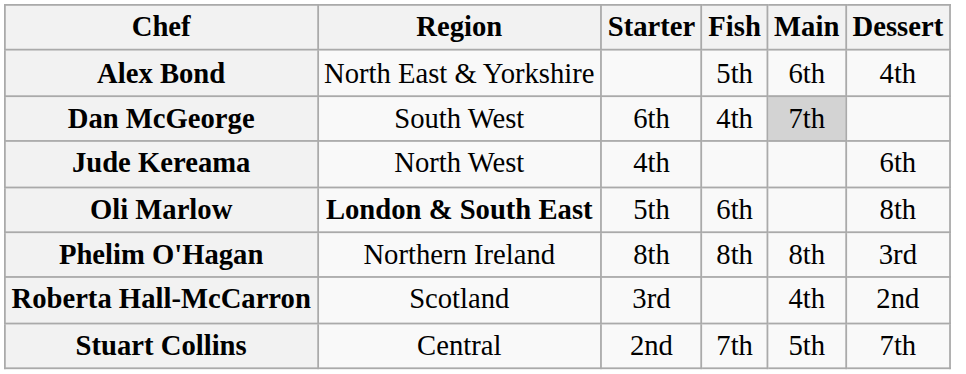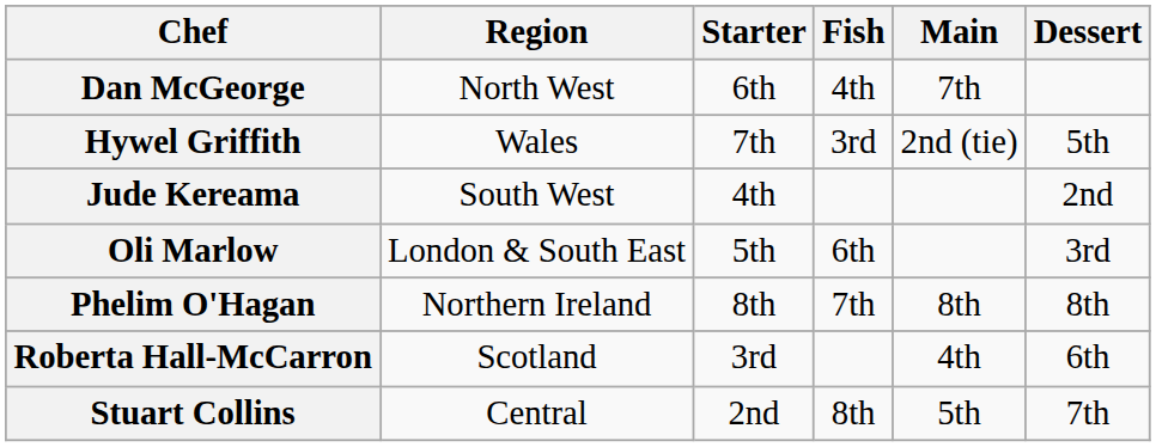 <table class="wikitable sortable" style="text-align:center;">
 <tr>
 <th scope="col">Chef</th>
 <th scope="col">Region</th>
 <th scope="col">Starter</th>
 <th scope="col">Fish</th>
 <th scope="col">Main</th>
 <th scope="col">Dessert</th>
 </tr>
 <tr>
-<th scope="row">Alex Bond</th>
-<td>North East & Yorkshire</td>
-<td></td>
-<td>5th</td>
+<th scope="row">Dan McGeorge</th>
+<td>North West</td>
 <td>6th</td>
 <td>4th</td>
-</tr>
-<tr>
-<th scope="row">Dan McGeorge</th>
-<td>South West</td>
-<td>6th</td>
-<td>4th</td>
-<td style="background: lightgrey;">7th</td>
+<td>7th</td>
 <td></td>
 </tr>
 <tr>
+<th scope="row">Hywel Griffith</th>
+<td>Wales</td>
+<td>7th</td>
+<td>3rd</td>
+<td>2nd (tie)</td>
+<td>5th</td>
+</tr>
+<tr>
 <th scope="row">Jude Kereama</th>
-<td>North West</td>
+<td>South West</td>
 <td>4th</td>
 <td></td>
 <td></td>
-<td>6th</td>
+<td>2nd</td>
 </tr>
 <tr>
 <th scope="row">Oli Marlow</th>
-<td><strong>London & South East</strong></td>
+<td>London & South East</td>
 <td>5th</td>
 <td>6th</td>
 <td></td>
-<td>8th</td>
+<td>3rd</td>
 </tr>
 <tr>
 <th scope="row">Phelim O'Hagan</th>
 <td>Northern Ireland</td>
 <td>8th</td>
+<td>7th</td>
 <td>8th</td>
 <td>8th</td>
-<td>3rd</td>
 </tr>
 <tr>
 <th scope="row">Roberta Hall-McCarron</th>
 <td>Scotland</td>
 <td>3rd</td>
 <td></td>
 <td>4th</td>
-<td>2nd</td>
+<td>6th</td>
 </tr>
 <tr>
 <th scope="row">Stuart Collins</th>
 <td>Central</td>
 <td>2nd</td>
-<td>7th</td>
+<td>8th</td>
 <td>5th</td>
 <td>7th</td>
 </tr>
 </table>
